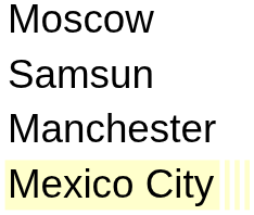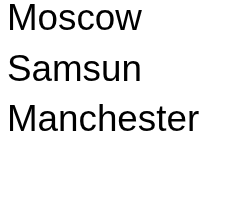 <table>
 <tr>
 <td rowspan=2>Moscow</td>
 <td rowspan=2></td>
 <td rowspan=2></td>
 <td></td>
 </tr>
 <tr>
 <td></td>
 </tr>
 <tr>
 <td rowspan=2>Samsun</td>
 <td rowspan=2></td>
 <td rowspan=2></td>
 <td></td>
 </tr>
 <tr>
 <td></td>
 </tr>
 <tr>
 <td rowspan=2>Manchester</td>
 <td rowspan=2></td>
 <td rowspan=2></td>
 <td></td>
 </tr>
 <tr>
 <td></td>
 </tr>
-<tr bgcolor=ffffcc>
-<td>Mexico City</td>
-<td></td>
-<td></td>
-<td></td>
-</tr>
 </table>
